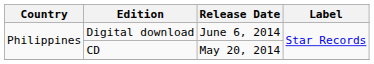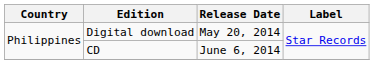 <table class="wikitable">
 <tr>
 <th>Country</th>
 <th>Edition</th>
 <th>Release Date</th>
 <th>Label</th>
 </tr>
 <tr>
 <td rowspan="2">Philippines</td>
 <td>Digital download</td>
-<td>June 6, 2014</td>
+<td>May 20, 2014</td>
 <td rowspan="2"><a href='#'>Star Records</a></td>
 </tr>
 <tr>
 <td>CD</td>
-<td>May 20, 2014</td>
+<td>June 6, 2014</td>
 </tr>
 <tr>
 </tr>
 </table>
